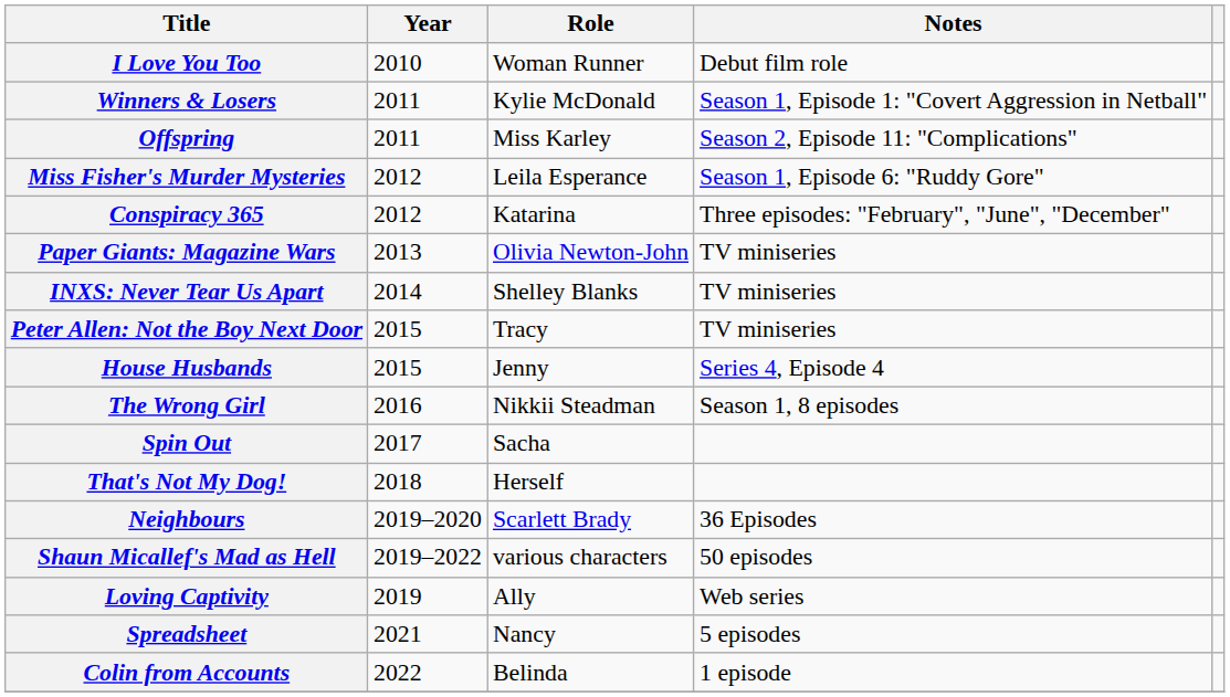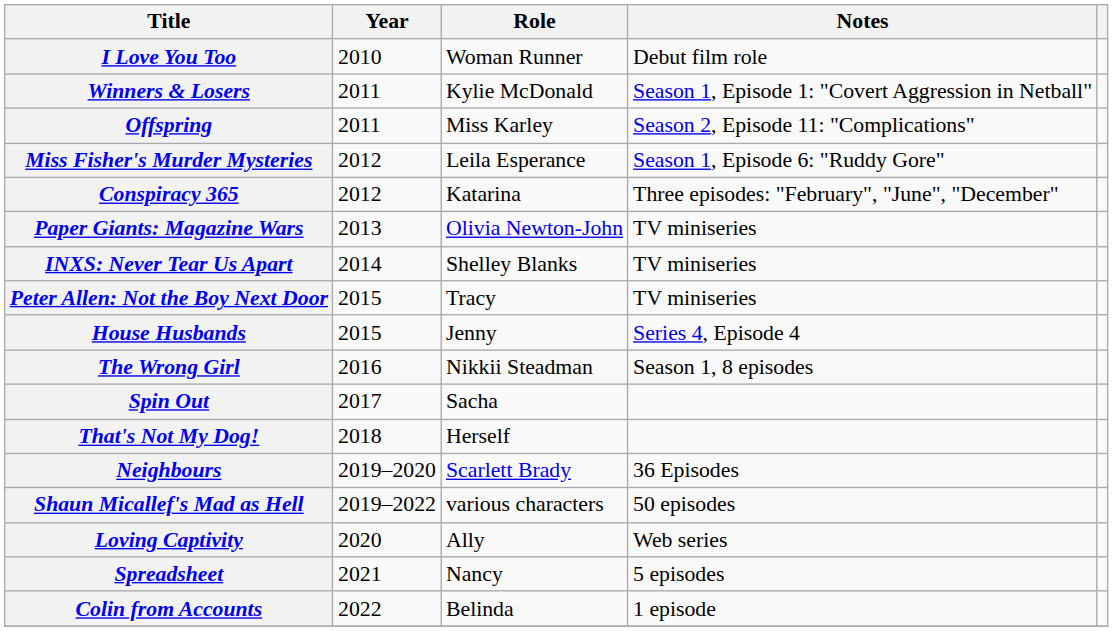 <table class="wikitable plainrowheaders sortable">
 <tr>
 <th scope="col">Title</th>
 <th scope="col">Year</th>
 <th scope="col">Role</th>
 <th scope="col" class="unsortable">Notes</th>
 <th scope="col" class="unsortable"></th>
 </tr>
 <tr>
 <th scope="row"><em><a href='#'>I Love You Too</a></em></th>
 <td>2010</td>
 <td>Woman Runner</td>
 <td>Debut film role</td>
 <td></td>
 </tr>
 <tr>
 <th scope="row"><em><a href='#'>Winners & Losers</a></em></th>
 <td>2011</td>
 <td>Kylie McDonald</td>
 <td><a href='#'>Season 1</a>, Episode 1: "Covert Aggression in Netball"</td>
 <td></td>
 </tr>
 <tr>
 <th scope="row"><em><a href='#'>Offspring</a></em></th>
 <td>2011</td>
 <td>Miss Karley</td>
 <td><a href='#'>Season 2</a>, Episode 11: "Complications"</td>
 <td></td>
 </tr>
 <tr>
 <th scope="row"><em><a href='#'>Miss Fisher's Murder Mysteries</a></em></th>
 <td>2012</td>
 <td>Leila Esperance</td>
 <td><a href='#'>Season 1</a>, Episode 6: "Ruddy Gore"</td>
 <td></td>
 </tr>
 <tr>
 <th scope="row"><em><a href='#'>Conspiracy 365</a></em></th>
 <td>2012</td>
 <td>Katarina</td>
 <td>Three episodes: "February", "June", "December"</td>
 <td></td>
 </tr>
 <tr>
 <th scope="row"><em><a href='#'>Paper Giants: Magazine Wars</a></em></th>
 <td>2013</td>
 <td><a href='#'>Olivia Newton-John</a></td>
 <td>TV miniseries</td>
 <td></td>
 </tr>
 <tr>
 <th scope="row"><em><a href='#'>INXS: Never Tear Us Apart</a></em></th>
 <td>2014</td>
 <td>Shelley Blanks</td>
 <td>TV miniseries</td>
 <td></td>
 </tr>
 <tr>
 <th scope="row"><em><a href='#'>Peter Allen: Not the Boy Next Door</a></em></th>
 <td>2015</td>
 <td>Tracy</td>
 <td>TV miniseries</td>
 <td></td>
 </tr>
 <tr>
 <th scope="row"><em><a href='#'>House Husbands</a></em></th>
 <td>2015</td>
 <td>Jenny</td>
 <td><a href='#'>Series 4</a>, Episode 4</td>
 <td></td>
 </tr>
 <tr>
 <th scope="row"><em><a href='#'>The Wrong Girl</a></em></th>
 <td>2016</td>
 <td>Nikkii Steadman</td>
 <td>Season 1, 8 episodes</td>
 <td></td>
 </tr>
 <tr>
 <th scope="row"><em><a href='#'>Spin Out</a></em></th>
 <td>2017</td>
 <td>Sacha</td>
 <td></td>
 <td></td>
 </tr>
 <tr>
 <th scope="row"><em><a href='#'>That's Not My Dog!</a></em></th>
 <td>2018</td>
 <td>Herself</td>
 <td></td>
 <td></td>
 </tr>
 <tr>
 <th scope="row"><em><a href='#'>Neighbours</a></em></th>
 <td>2019–2020</td>
 <td><a href='#'>Scarlett Brady</a></td>
 <td>36 Episodes</td>
 <td></td>
 </tr>
 <tr>
 <th scope="row"><em><a href='#'>Shaun Micallef's Mad as Hell</a></em></th>
 <td>2019–2022</td>
 <td>various characters</td>
 <td>50 episodes</td>
 <td></td>
 </tr>
 <tr>
 <th scope="row"><em><a href='#'>Loving Captivity</a></em></th>
-<td>2019</td>
+<td>2020</td>
 <td>Ally</td>
 <td>Web series</td>
 <td></td>
 </tr>
 <tr>
 <th scope="row"><em><a href='#'>Spreadsheet</a></em></th>
 <td>2021</td>
 <td>Nancy</td>
 <td>5 episodes</td>
 <td></td>
 </tr>
 <tr>
 <th scope="row"><em><a href='#'>Colin from Accounts</a></em></th>
 <td>2022</td>
 <td>Belinda</td>
 <td>1 episode</td>
 <td></td>
 </tr>
 <tr>
 </tr>
 </table>
